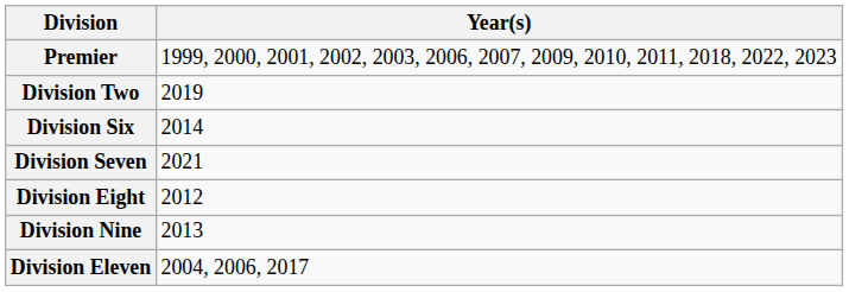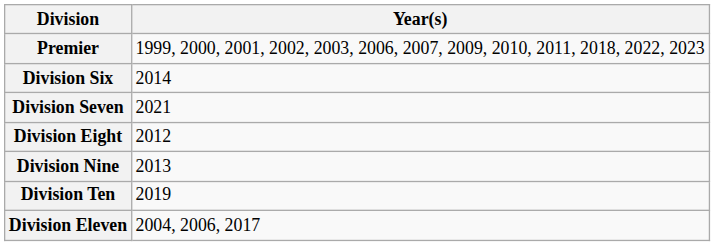 <table class="wikitable" style="font-size:85%">
 <tr>
 <th scope="col">Division</th>
 <th scope="col">Year(s)</th>
 </tr>
 <tr>
 <th scope="row">Premier</th>
 <td>1999, 2000, 2001, 2002, 2003, 2006, 2007, 2009, 2010, 2011, 2018, 2022, 2023</td>
-</tr>
-<tr>
-<th scope="row">Division Two</th>
-<td>2019</td>
 </tr>
 <tr>
 <th scope="row">Division Six</th>
 <td>2014</td>
 </tr>
 <tr>
 <th scope="row">Division Seven</th>
 <td>2021</td>
 </tr>
 <tr>
 <th scope="row">Division Eight</th>
 <td>2012</td>
 </tr>
 <tr>
 <th scope="row">Division Nine</th>
 <td>2013</td>
 </tr>
 <tr>
+<th scope="row">Division Ten</th>
+<td>2019</td>
+</tr>
+<tr>
 <th scope="row">Division Eleven</th>
 <td>2004, 2006, 2017</td>
 </tr>
 </table>
